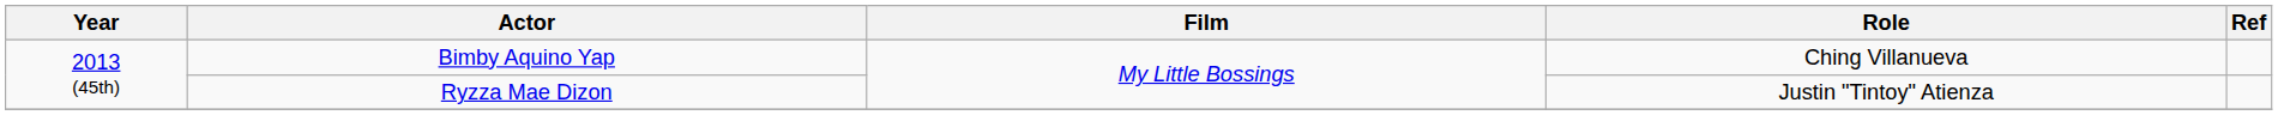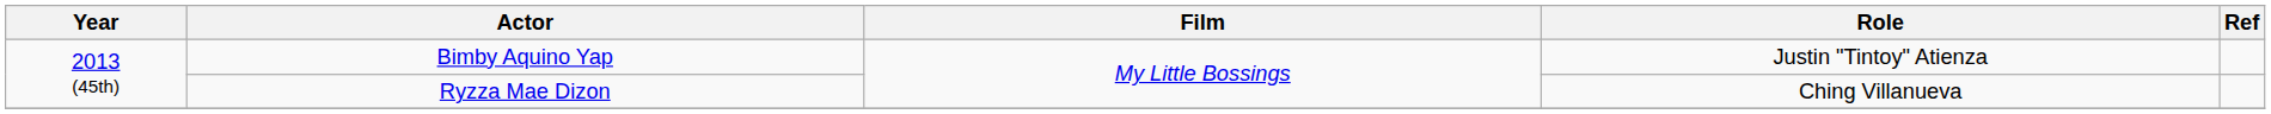 <table class="wikitable" style="text-align:center;">
 <tr style="background:#bebebe;">
 <th scope="col" style="width:8%;">Year</th>
 <th scope="col" style="width:30%;">Actor</th>
 <th scope="col" style="width:30%;">Film</th>
 <th scope="col" style="width:30%;">Role</th>
 <th scope="col" style="width:2%;">Ref</th>
 </tr>
 <tr>
 <td rowspan=2><a href='#'>2013</a> <br><small>(45th)</small></td>
 <td><a href='#'>Bimby Aquino Yap</a></td>
 <td rowspan=2><em><a href='#'>My Little Bossings</a></em></td>
-<td>Ching Villanueva</td>
+<td>Justin "Tintoy" Atienza</td>
 <td></td>
 </tr>
 <tr>
 <td><a href='#'>Ryzza Mae Dizon</a></td>
-<td>Justin "Tintoy" Atienza</td>
+<td>Ching Villanueva</td>
 <td></td>
 </tr>
 <tr>
 </tr>
 </table>
